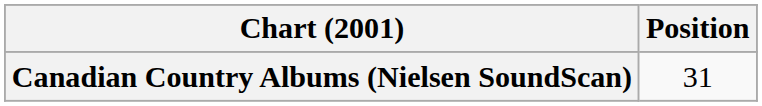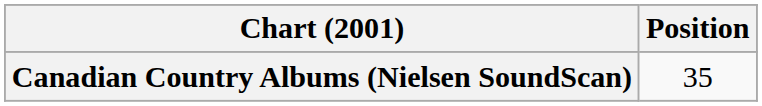 <table class="wikitable plainrowheaders" style="text-align:center;">
 <tr>
 <th scope="col">Chart (2001)</th>
 <th scope="col">Position</th>
 </tr>
 <tr>
 <th scope="row">Canadian Country Albums (Nielsen SoundScan)</th>
-<td>31</td>
+<td>35</td>
 </tr>
 </table>
